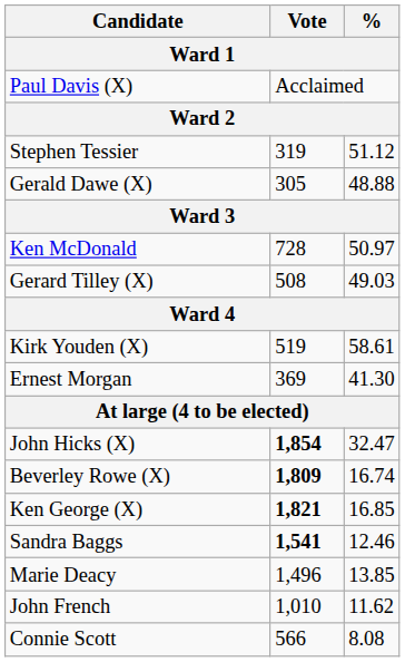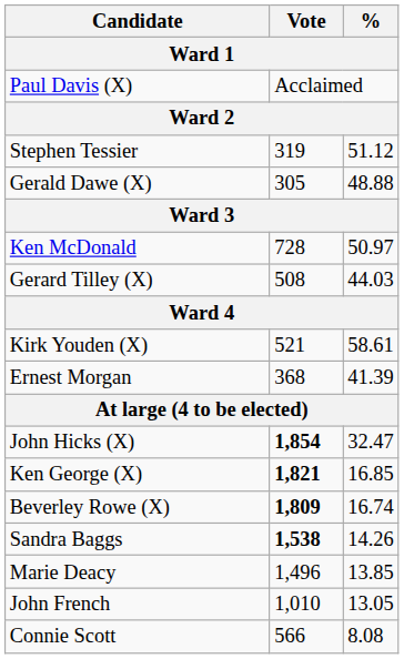 <table class="wikitable">
 <tr>
 <th bgcolor="#DDDDFF" width="200px">Candidate</th>
 <th bgcolor="#DDDDFF" width="50px">Vote</th>
 <th bgcolor="#DDDDFF" width="30px">%</th>
 </tr>
 <tr>
 <th colspan="3">Ward 1</th>
 </tr>
 <tr>
 <td><a href='#'>Paul Davis</a> (X)</td>
 <td colspan="2">Acclaimed</td>
 </tr>
 <tr>
 <th colspan="3">Ward 2</th>
 </tr>
 <tr>
 <td>Stephen Tessier</td>
 <td>319</td>
 <td>51.12</td>
 </tr>
 <tr>
 <td>Gerald Dawe (X)</td>
 <td>305</td>
 <td>48.88</td>
 </tr>
 <tr>
 <th colspan="3">Ward 3</th>
 </tr>
 <tr>
 <td><a href='#'>Ken McDonald</a></td>
 <td>728</td>
 <td>50.97</td>
 </tr>
 <tr>
 <td>Gerard Tilley (X)</td>
 <td>508</td>
-<td>49.03</td>
+<td>44.03</td>
 </tr>
 <tr>
 <th colspan="3">Ward 4</th>
 </tr>
 <tr>
 <td>Kirk Youden (X)</td>
-<td>519</td>
+<td>521</td>
 <td>58.61</td>
 </tr>
 <tr>
 <td>Ernest Morgan</td>
-<td>369</td>
-<td>41.30</td>
+<td>368</td>
+<td>41.39</td>
 </tr>
 <tr>
 <th colspan="3">At large (4 to be elected)</th>
 </tr>
 <tr>
 <td>John Hicks (X)</td>
 <td><strong>1,854</strong></td>
 <td>32.47</td>
 </tr>
 <tr>
+<td>Ken George (X)</td>
+<td><strong>1,821</strong></td>
+<td>16.85</td>
+</tr>
+<tr>
 <td>Beverley Rowe (X)</td>
 <td><strong>1,809</strong></td>
 <td>16.74</td>
 </tr>
 <tr>
-<td>Ken George (X)</td>
-<td><strong>1,821</strong></td>
-<td>16.85</td>
-</tr>
-<tr>
 <td>Sandra Baggs</td>
-<td><strong>1,541</strong></td>
-<td>12.46</td>
+<td><strong>1,538</strong></td>
+<td>14.26</td>
 </tr>
 <tr>
 <td>Marie Deacy</td>
 <td>1,496</td>
 <td>13.85</td>
 </tr>
 <tr>
 <td>John French</td>
 <td>1,010</td>
-<td>11.62</td>
+<td>13.05</td>
 </tr>
 <tr>
 <td>Connie Scott</td>
 <td>566</td>
 <td>8.08</td>
 </tr>
 </table>
